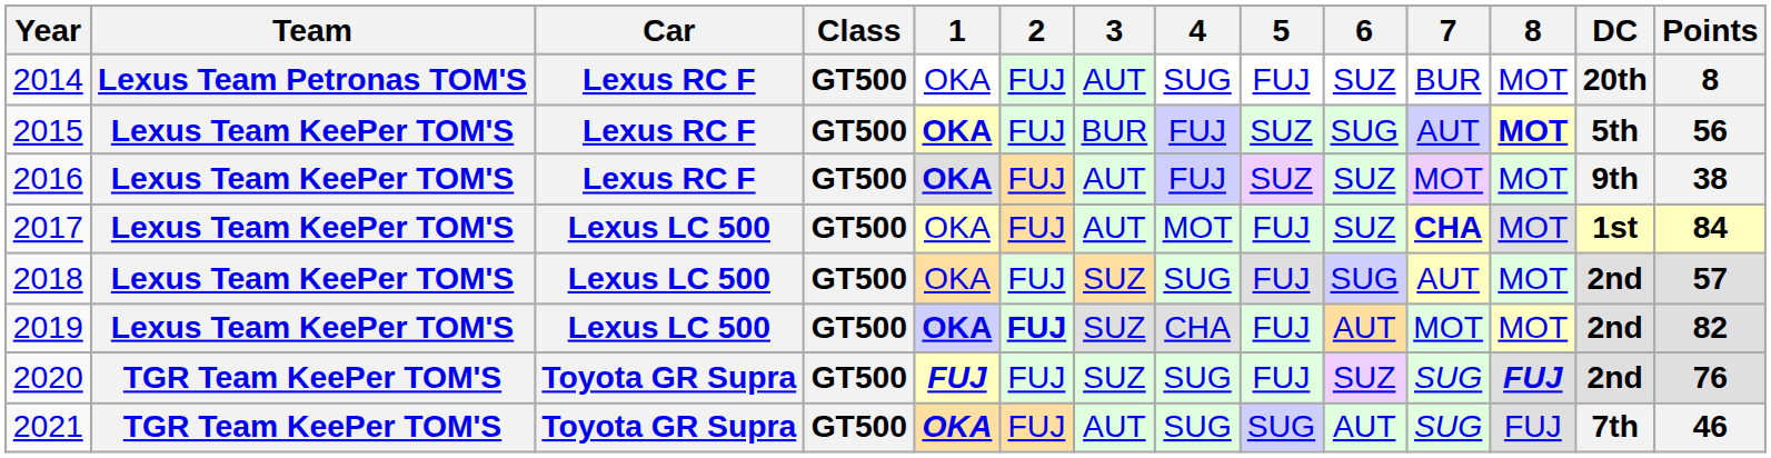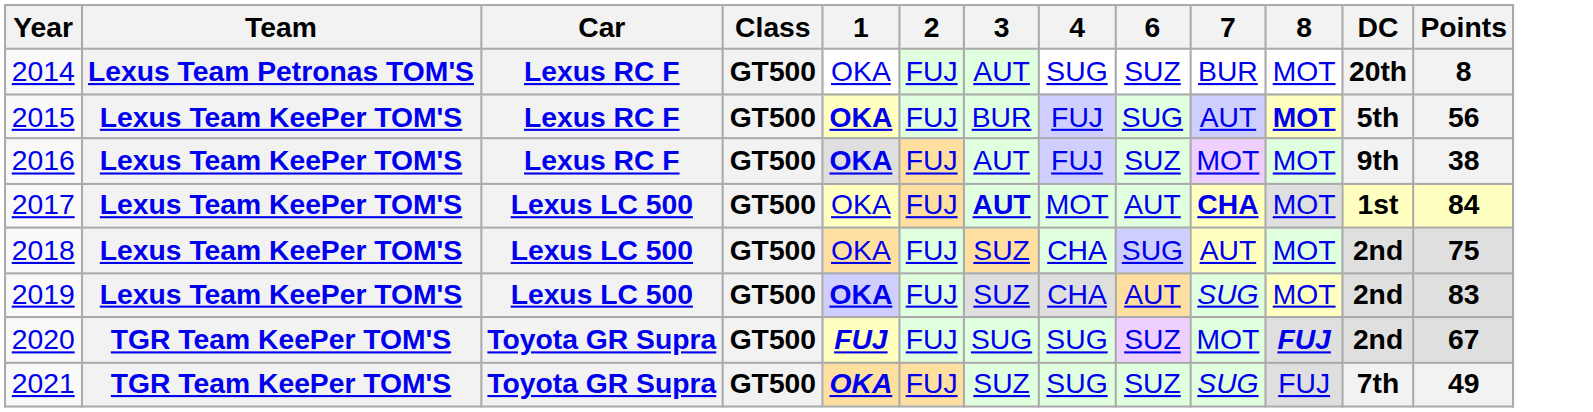 <table class="wikitable" style="text-align:center; font-size:85%">
 <tr>
 <th>Year</th>
 <th>Team</th>
 <th>Car</th>
 <th>Class</th>
 <th>1</th>
 <th>2</th>
 <th>3</th>
 <th>4</th>
-<th>5</th>
 <th>6</th>
 <th>7</th>
 <th>8</th>
 <th>DC</th>
 <th>Points</th>
 </tr>
 <tr>
 <td><a href='#'>2014</a></td>
 <th><a href='#'>Lexus Team Petronas TOM'S</a></th>
 <th><a href='#'>Lexus RC F</a></th>
 <th>GT500</th>
 <td style="background:#FFFFFF;"><a href='#'>OKA</a></td>
 <td style="background:#DFFFDF;"><a href='#'>FUJ</a><br></td>
 <td style="background:#DFFFDF;"><a href='#'>AUT</a><br></td>
 <td style="background:#FFFFFF;"><a href='#'>SUG</a></td>
-<td style="background:#FFFFFF;"><a href='#'>FUJ</a></td>
 <td style="background:#FFFFFF;"><a href='#'>SUZ</a></td>
 <td style="background:#FFFFFF;"><a href='#'>BUR</a></td>
 <td style="background:#FFFFFF;"><a href='#'>MOT</a></td>
 <th>20th</th>
 <th>8</th>
 </tr>
 <tr>
 <td><a href='#'>2015</a></td>
 <th><a href='#'>Lexus Team KeePer TOM'S</a></th>
 <th><a href='#'>Lexus RC F</a></th>
 <th>GT500</th>
 <td bgcolor="#FFFFBF"><strong><a href='#'>OKA</a></strong><br></td>
 <td bgcolor="#DFFFDF"><a href='#'>FUJ</a><br></td>
 <td bgcolor="#DFFFDF"><a href='#'>BUR</a><br></td>
 <td bgcolor="#CFCFFF"><a href='#'>FUJ</a><br></td>
-<td bgcolor="#DFFFDF"><a href='#'>SUZ</a><br></td>
 <td bgcolor="#DFFFDF"><a href='#'>SUG</a><br></td>
 <td bgcolor="#CFCFFF"><a href='#'>AUT</a><br></td>
 <td bgcolor="#FFFFBF"><strong><a href='#'>MOT</a></strong><br></td>
 <th bgcolor="#FFFFFF">5th</th>
 <th bgcolor="#FFFFFF">56</th>
 </tr>
 <tr>
 <td><a href='#'>2016</a></td>
 <th><a href='#'>Lexus Team KeePer TOM'S</a></th>
 <th><a href='#'>Lexus RC F</a></th>
 <th>GT500</th>
 <td style="background:#DFDFDF;"><strong><a href='#'>OKA</a></strong><br></td>
 <td style="background:#FFDF9F;"><a href='#'>FUJ</a><br></td>
 <td style="background:#DFFFDF;"><a href='#'>AUT</a><br></td>
 <td style="background:#CFCFFF;"><a href='#'>FUJ</a><br></td>
-<td style="background:#EFCFFF;"><a href='#'>SUZ</a><br></td>
 <td style="background:#DFFFDF;"><a href='#'>SUZ</a><br></td>
 <td style="background:#EFCFFF;"><a href='#'>MOT</a><br></td>
 <td style="background:#DFFFDF;"><a href='#'>MOT</a><br></td>
 <th>9th</th>
 <th>38</th>
 </tr>
 <tr>
 <td><a href='#'>2017</a></td>
 <th><a href='#'>Lexus Team KeePer TOM'S</a></th>
 <th><a href='#'>Lexus LC 500</a></th>
 <th>GT500</th>
 <td style="background:#FFFFBF;"><a href='#'>OKA</a><br></td>
 <td style="background:#FFDF9F;"><a href='#'>FUJ</a><br></td>
+<td style="background:#DFFFDF;"><strong><a href='#'>AUT</a><br></strong></td>
+<td style="background:#DFFFDF;"><a href='#'>MOT</a><br></td>
 <td style="background:#DFFFDF;"><a href='#'>AUT</a><br></td>
-<td style="background:#DFFFDF;"><a href='#'>MOT</a><br></td>
-<td style="background:#DFFFDF;"><a href='#'>FUJ</a><br></td>
-<td style="background:#DFFFDF;"><a href='#'>SUZ</a><br></td>
 <td style="background:#FFFFBF;"><strong><a href='#'>CHA</a></strong><br></td>
 <td style="background:#DFDFDF;"><a href='#'>MOT</a><br></td>
 <th style="background:#FFFFBF;">1st</th>
 <th style="background:#FFFFBF;">84</th>
 </tr>
 <tr>
 <td><a href='#'>2018</a></td>
 <th><a href='#'>Lexus Team KeePer TOM'S</a></th>
 <th><a href='#'>Lexus LC 500</a></th>
 <th>GT500</th>
 <td style="background:#FFDF9F;"><a href='#'>OKA</a><br></td>
 <td style="background:#DFFFDF;"><a href='#'>FUJ</a><br></td>
 <td style="background:#FFDF9F;"><a href='#'>SUZ</a><br></td>
-<td style="background:#DFFFDF;"><a href='#'>SUG</a><br></td>
-<td style="background:#DFDFDF;"><a href='#'>FUJ</a><br></td>
+<td style="background:#DFFFDF;"><a href='#'>CHA</a><br></td>
 <td style="background:#CFCFFF;"><a href='#'>SUG</a><br></td>
 <td style="background:#FFFFBF;"><a href='#'>AUT</a><br></td>
 <td style="background:#DFFFDF;"><a href='#'>MOT</a><br></td>
 <th style="background:#DFDFDF;">2nd</th>
-<th style="background:#DFDFDF;">57</th>
+<th style="background:#DFDFDF;">75</th>
 </tr>
 <tr>
 <td><a href='#'>2019</a></td>
 <th><a href='#'>Lexus Team KeePer TOM'S</a></th>
 <th><a href='#'>Lexus LC 500</a></th>
 <th>GT500</th>
 <td style="background:#CFCFFF;"><strong><a href='#'>OKA</a><br></strong></td>
-<td style="background:#DFFFDF;"><strong><a href='#'>FUJ</a><br></strong></td>
+<td style="background:#DFFFDF;"><a href='#'>FUJ</a><br></td>
 <td style="background:#DFDFDF;"><a href='#'>SUZ</a><br></td>
 <td style="background:#DFDFDF;"><a href='#'>CHA</a><br></td>
-<td style="background:#DFFFDF;"><a href='#'>FUJ</a><br></td>
 <td style="background:#FFDF9F;"><a href='#'>AUT</a><br></td>
-<td style="background:#DFFFDF;"><a href='#'>MOT</a><br></td>
+<td style="background:#DFFFDF;"><em><a href='#'>SUG</a></em><br></td>
 <td style="background:#FFFFBF;"><a href='#'>MOT</a><br></td>
 <th style="background:#DFDFDF;">2nd</th>
-<th style="background:#DFDFDF;">82</th>
+<th style="background:#DFDFDF;">83</th>
 </tr>
 <tr>
 <td><a href='#'>2020</a></td>
 <th nowrap><a href='#'>TGR Team KeePer TOM'S</a></th>
 <th nowrap><a href='#'>Toyota GR Supra</a></th>
 <th>GT500</th>
 <td style="background:#FFFFBF;"><strong><em><a href='#'>FUJ</a></em></strong><br></td>
 <td style="background:#DFFFDF;"><a href='#'>FUJ</a><br></td>
-<td style="background:#DFFFDF;"><a href='#'>SUZ</a><br></td>
 <td style="background:#DFFFDF;"><a href='#'>SUG</a><br></td>
-<td style="background:#DFFFDF;"><a href='#'>FUJ</a><br></td>
+<td style="background:#DFFFDF;"><a href='#'>SUG</a><br></td>
 <td style="background:#EFCFFF;"><a href='#'>SUZ</a><br></td>
-<td style="background:#DFFFDF;"><em><a href='#'>SUG</a></em><br></td>
+<td style="background:#DFFFDF;"><a href='#'>MOT</a><br></td>
 <td style="background:#DFDFDF;"><strong><em><a href='#'>FUJ</a></em></strong><br></td>
 <th style="background:#DFDFDF;">2nd</th>
-<th style="background:#DFDFDF;">76</th>
+<th style="background:#DFDFDF;">67</th>
 </tr>
 <tr>
 <td><a href='#'>2021</a></td>
 <th nowrap><a href='#'>TGR Team KeePer TOM'S</a></th>
 <th nowrap><a href='#'>Toyota GR Supra</a></th>
 <th>GT500</th>
 <td style="background:#FFDF9F;"><strong><em><a href='#'>OKA</a></em></strong><br></td>
 <td style="background:#FFDF9F;"><a href='#'>FUJ</a><br></td>
-<td style="background:#DFFFDF;"><a href='#'>AUT</a><br></td>
+<td style="background:#DFFFDF;"><a href='#'>SUZ</a><br></td>
 <td style="background:#DFFFDF;"><a href='#'>SUG</a><br></td>
-<td style="background:#CFCFFF;"><a href='#'>SUG</a><br></td>
-<td style="background:#DFFFDF;"><a href='#'>AUT</a><br></td>
+<td style="background:#DFFFDF;"><a href='#'>SUZ</a><br></td>
 <td style="background:#DFFFDF;"><em><a href='#'>SUG</a></em><br></td>
 <td style="background:#DFDFDF;"><a href='#'>FUJ</a><br></td>
 <th>7th</th>
-<th>46</th>
+<th>49</th>
 </tr>
 </table>
